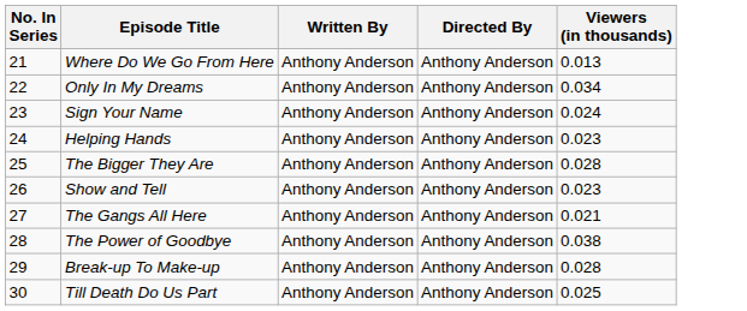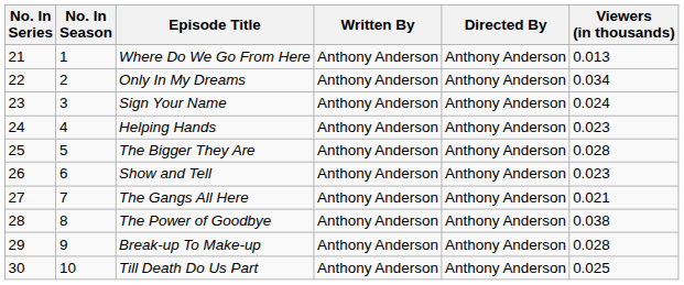 <table class="wikitable">
 <tr>
 <th>No. In<br>Series</th>
+<th>No. In<br>Season</th>
 <th>Episode Title</th>
 <th>Written By</th>
 <th>Directed By</th>
 <th>Viewers<br>(in thousands)</th>
 </tr>
 <tr>
 <td>21</td>
+<td>1</td>
 <td><em>Where Do We Go From Here</em></td>
 <td>Anthony Anderson</td>
 <td>Anthony Anderson</td>
 <td>0.013</td>
 </tr>
 <tr>
 <td>22</td>
+<td>2</td>
 <td><em>Only In My Dreams</em></td>
 <td>Anthony Anderson</td>
 <td>Anthony Anderson</td>
 <td>0.034</td>
 </tr>
 <tr>
 <td>23</td>
+<td>3</td>
 <td><em>Sign Your Name</em></td>
 <td>Anthony Anderson</td>
 <td>Anthony Anderson</td>
 <td>0.024</td>
 </tr>
 <tr>
 <td>24</td>
+<td>4</td>
 <td><em>Helping Hands</em></td>
 <td>Anthony Anderson</td>
 <td>Anthony Anderson</td>
 <td>0.023</td>
 </tr>
 <tr>
 <td>25</td>
+<td>5</td>
 <td><em>The Bigger They Are</em></td>
 <td>Anthony Anderson</td>
 <td>Anthony Anderson</td>
 <td>0.028</td>
 </tr>
 <tr>
 <td>26</td>
+<td>6</td>
 <td><em>Show and Tell</em></td>
 <td>Anthony Anderson</td>
 <td>Anthony Anderson</td>
 <td>0.023</td>
 </tr>
 <tr>
 <td>27</td>
+<td>7</td>
 <td><em>The Gangs All Here</em></td>
 <td>Anthony Anderson</td>
 <td>Anthony Anderson</td>
 <td>0.021</td>
 </tr>
 <tr>
 <td>28</td>
+<td>8</td>
 <td><em>The Power of Goodbye</em></td>
 <td>Anthony Anderson</td>
 <td>Anthony Anderson</td>
 <td>0.038</td>
 </tr>
 <tr>
 <td>29</td>
+<td>9</td>
 <td><em>Break-up To Make-up</em></td>
 <td>Anthony Anderson</td>
 <td>Anthony Anderson</td>
 <td>0.028</td>
 </tr>
 <tr>
 <td>30</td>
+<td>10</td>
 <td><em>Till Death Do Us Part</em></td>
 <td>Anthony Anderson</td>
 <td>Anthony Anderson</td>
 <td>0.025</td>
 </tr>
 </table>
